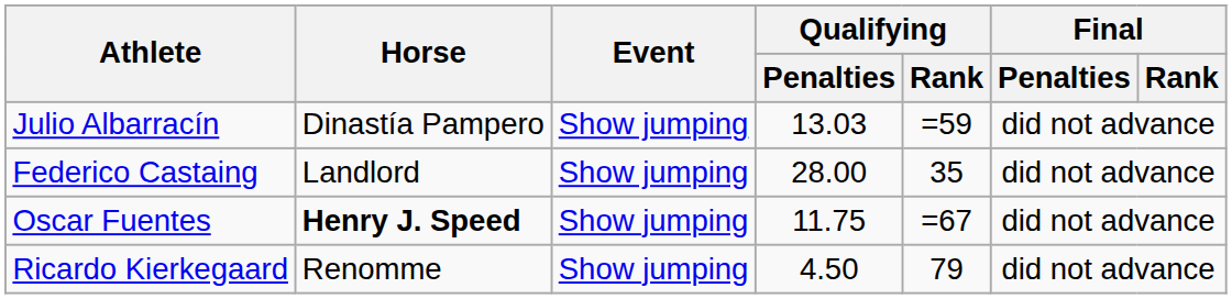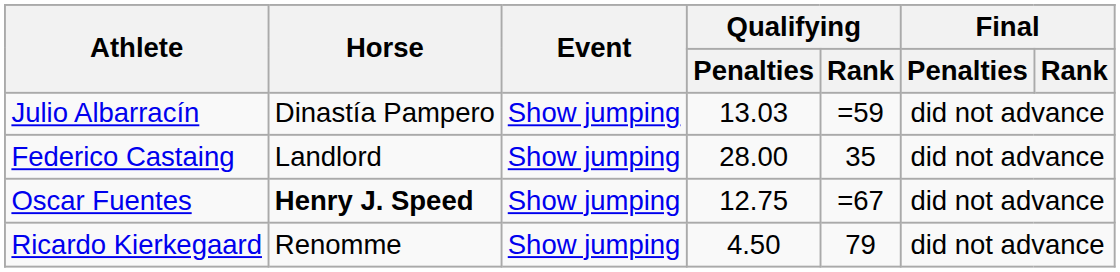 <table class=wikitable style="font-size:90%">
 <tr>
 <th rowspan=2>Athlete</th>
 <th rowspan=2>Horse</th>
 <th rowspan=2>Event</th>
 <th colspan="2">Qualifying</th>
 <th colspan="2">Final</th>
 </tr>
 <tr>
 <th>Penalties</th>
 <th>Rank</th>
 <th>Penalties</th>
 <th>Rank</th>
 </tr>
 <tr>
 <td><a href='#'>Julio Albarracín</a></td>
 <td>Dinastía Pampero</td>
 <td><a href='#'>Show jumping</a></td>
 <td align="center">13.03</td>
 <td align="center">=59</td>
 <td align="center" colspan=2>did not advance</td>
 </tr>
 <tr>
 <td><a href='#'>Federico Castaing</a></td>
 <td>Landlord</td>
 <td><a href='#'>Show jumping</a></td>
 <td align="center">28.00</td>
 <td align="center">35</td>
 <td align="center" colspan=2>did not advance</td>
 </tr>
 <tr>
 <td><a href='#'>Oscar Fuentes</a></td>
 <td><strong>Henry J. Speed</strong></td>
 <td><a href='#'>Show jumping</a></td>
-<td align="center">11.75</td>
+<td align="center">12.75</td>
 <td align="center">=67</td>
 <td align="center" colspan=2>did not advance</td>
 </tr>
 <tr>
 <td><a href='#'>Ricardo Kierkegaard</a></td>
 <td>Renomme</td>
 <td><a href='#'>Show jumping</a></td>
 <td align="center">4.50</td>
 <td align="center">79</td>
 <td align="center" colspan=2>did not advance</td>
 </tr>
 </table>
